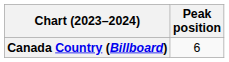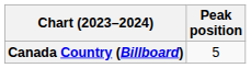 <table class="wikitable sortable plainrowheaders" style="text-align:center;">
 <tr>
 <th scope="col">Chart (2023–2024)</th>
 <th scope="col">Peak<br>position</th>
 </tr>
 <tr>
 <th scope="row">Canada <a href='#'>Country</a> (<em><a href='#'>Billboard</a></em>)</th>
-<td>6</td>
+<td>5</td>
 </tr>
 </table>
